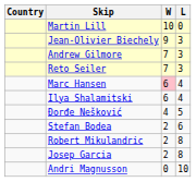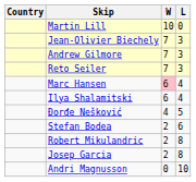 <table class=wikitable>
 <tr>
 <th>Country</th>
 <th>Skip</th>
 <th>W</th>
 <th>L</th>
 </tr>
 <tr bgcolor=#ffffcc>
 <td></td>
 <td><a href='#'>Martin Lill</a></td>
 <td>10</td>
 <td>0</td>
 </tr>
 <tr bgcolor=#ffffcc>
 <td></td>
 <td><a href='#'>Jean-Olivier Biechely</a></td>
-<td>9</td>
+<td>7</td>
 <td>3</td>
 </tr>
 <tr bgcolor=#ffffcc>
 <td></td>
 <td><a href='#'>Andrew Gilmore</a></td>
 <td>7</td>
 <td>3</td>
 </tr>
 <tr bgcolor=#ffffcc>
 <td></td>
 <td><a href='#'>Reto Seiler</a></td>
 <td>7</td>
 <td>3</td>
 </tr>
 <tr>
 <td></td>
 <td><a href='#'>Marc Hansen</a></td>
 <td style="background: pink;">6</td>
 <td>4</td>
 </tr>
 <tr>
 <td></td>
 <td><a href='#'>Ilya Shalamitski</a></td>
 <td>6</td>
 <td>4</td>
 </tr>
 <tr>
 <td></td>
 <td><a href='#'>Đorđe Nešković</a></td>
 <td>4</td>
 <td>5</td>
 </tr>
 <tr>
 <td></td>
 <td><a href='#'>Stefan Bodea</a></td>
 <td>2</td>
 <td>6</td>
 </tr>
 <tr>
 <td></td>
 <td><a href='#'>Robert Mikulandric</a></td>
 <td>2</td>
 <td>8</td>
 </tr>
 <tr>
 <td></td>
 <td><a href='#'>Josep Garcia</a></td>
 <td>2</td>
 <td>8</td>
 </tr>
 <tr>
 <td></td>
 <td><a href='#'>Andri Magnusson</a></td>
 <td>0</td>
 <td>10</td>
 </tr>
 </table>
